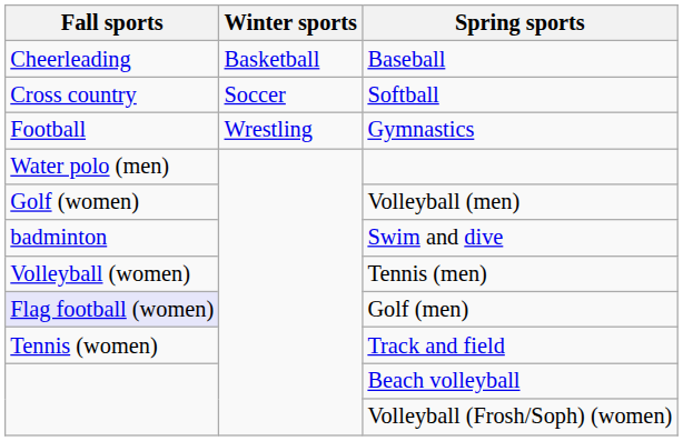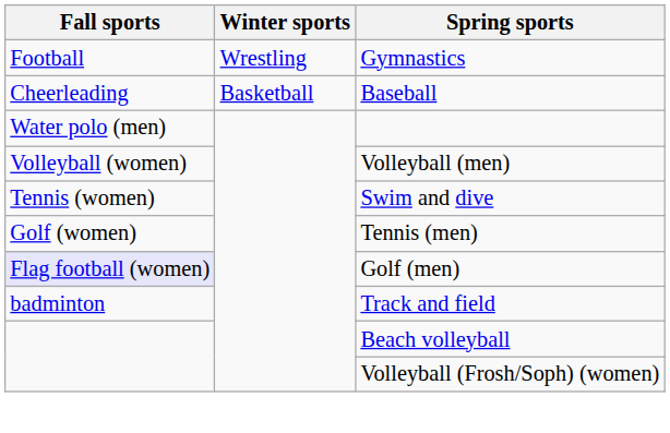 <table class="wikitable">
 <tr>
 <th>Fall sports</th>
 <th>Winter sports</th>
 <th>Spring sports</th>
 </tr>
 <tr>
+<td><a href='#'>Football</a></td>
+<td><a href='#'>Wrestling</a></td>
+<td><a href='#'>Gymnastics</a></td>
+</tr>
+<tr>
 <td><a href='#'>Cheerleading</a></td>
 <td><a href='#'>Basketball</a></td>
 <td><a href='#'>Baseball</a></td>
-</tr>
-<tr>
-<td><a href='#'>Cross country</a></td>
-<td><a href='#'>Soccer</a></td>
-<td><a href='#'>Softball</a></td>
-</tr>
-<tr>
-<td><a href='#'>Football</a></td>
-<td><a href='#'>Wrestling</a></td>
-<td><a href='#'>Gymnastics</a></td>
 </tr>
 <tr>
 <td><a href='#'>Water polo</a> (men)</td>
 <td rowspan="8"></td>
 <td></td>
 </tr>
 <tr>
-<td><a href='#'>Golf</a> (women)</td>
+<td><a href='#'>Volleyball</a> (women)</td>
 <td>Volleyball (men)</td>
 </tr>
 <tr>
-<td><a href='#'>badminton</a></td>
+<td><a href='#'>Tennis</a> (women)</td>
 <td><a href='#'>Swim</a> and <a href='#'>dive</a></td>
 </tr>
 <tr>
-<td><a href='#'>Volleyball</a> (women)</td>
+<td><a href='#'>Golf</a> (women)</td>
 <td>Tennis (men)</td>
 </tr>
 <tr>
 <td style="background: lavender;"><a href='#'>Flag football</a> (women)</td>
 <td>Golf (men)</td>
 </tr>
 <tr>
-<td><a href='#'>Tennis</a> (women)</td>
+<td><a href='#'>badminton</a></td>
 <td><a href='#'>Track and field</a></td>
 </tr>
 <tr>
 <td rowspan="2"></td>
 <td><a href='#'>Beach volleyball</a></td>
 </tr>
 <tr>
 <td>Volleyball (Frosh/Soph) (women)</td>
 </tr>
 </table>
